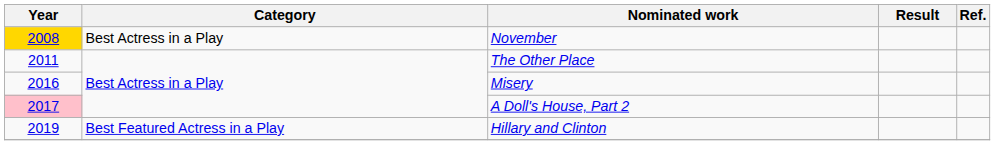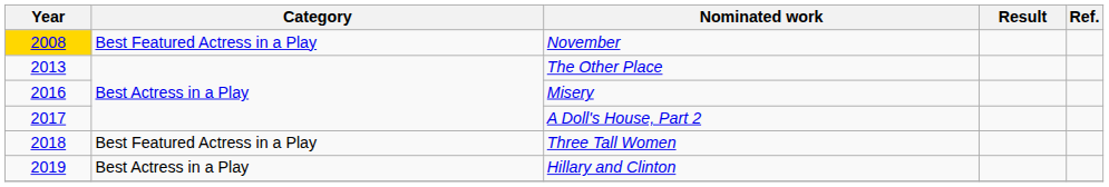 <table class=wikitable>
 <tr>
 <th scope="col" style="width:5em;">Year</th>
 <th scope="col" style="width:28em;">Category</th>
 <th scope="col" style="width:27em;">Nominated work</th>
 <th scope="col" style="width:5em;">Result</th>
 <th>Ref.</th>
 </tr>
 <tr>
 <td style="background: gold; text-align:center;"><a href='#'>2008</a></td>
-<td>Best Actress in a Play</td>
+<td><a href='#'>Best Featured Actress in a Play</a></td>
 <td><em><a href='#'>November</a></em></td>
 <td></td>
 <td style="text-align:center;"></td>
 </tr>
 <tr>
-<td style="text-align:center;"><a href='#'>2011</a></td>
+<td style="text-align:center;"><a href='#'>2013</a></td>
 <td rowspan=3><a href='#'>Best Actress in a Play</a></td>
 <td><em><a href='#'>The Other Place</a></em></td>
 <td></td>
 <td style="text-align:center;"></td>
 </tr>
 <tr>
 <td style="text-align:center;"><a href='#'>2016</a></td>
 <td><em><a href='#'>Misery</a></em></td>
 <td></td>
 <td style="text-align:center;"></td>
 </tr>
 <tr>
-<td style="background: pink; text-align:center;"><a href='#'>2017</a></td>
+<td style="text-align:center;"><a href='#'>2017</a></td>
 <td><em><a href='#'>A Doll's House, Part 2</a></em></td>
 <td></td>
 <td style="text-align:center;"></td>
 </tr>
 <tr>
+<td style="text-align:center;"><a href='#'>2018</a></td>
+<td>Best Featured Actress in a Play</td>
+<td><em><a href='#'>Three Tall Women</a></em></td>
+<td></td>
+<td style="text-align:center;"></td>
+</tr>
+<tr>
 <td style="text-align:center;"><a href='#'>2019</a></td>
-<td><a href='#'>Best Featured Actress in a Play</a></td>
+<td>Best Actress in a Play</td>
 <td><em><a href='#'>Hillary and Clinton</a></em></td>
 <td></td>
 <td style="text-align:center;"></td>
 </tr>
 <tr>
 </tr>
 </table>
